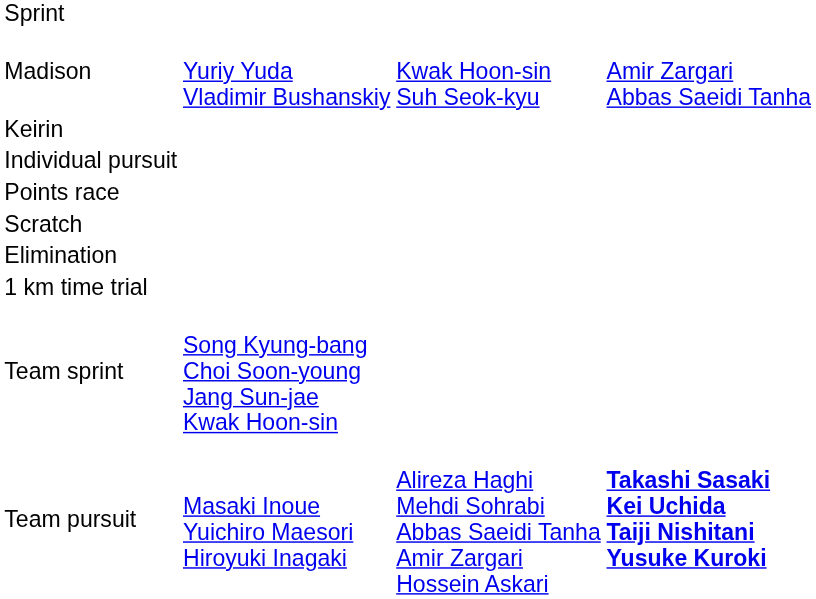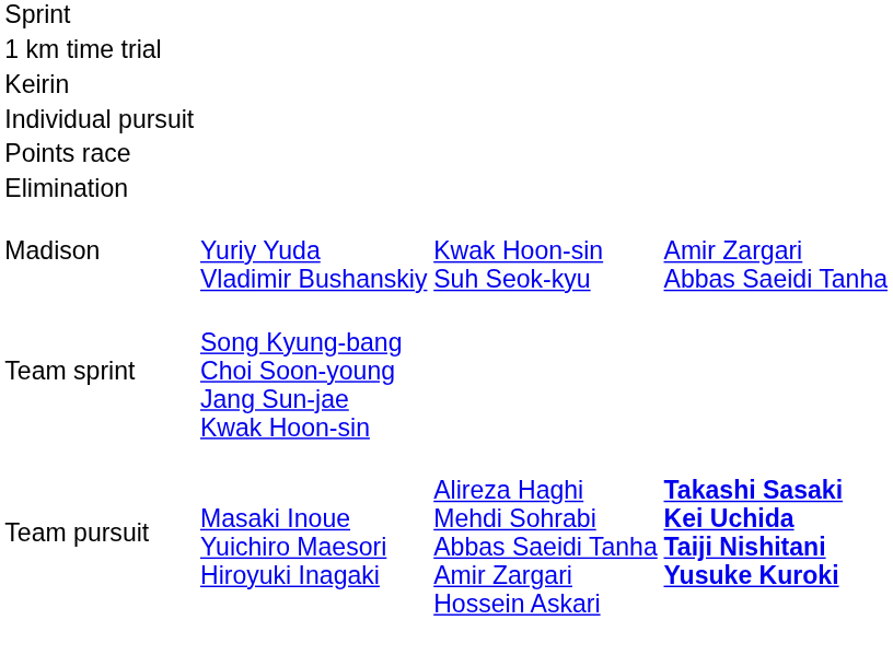 <table>
 <tr>
 <td>Sprint</td>
 <td></td>
 <td></td>
 <td></td>
 </tr>
 <tr>
-<td>Madison</td>
-<td><br><a href='#'>Yuriy Yuda</a><br><a href='#'>Vladimir Bushanskiy</a></td>
-<td><br><a href='#'>Kwak Hoon-sin</a><br><a href='#'>Suh Seok-kyu</a></td>
-<td><br><a href='#'>Amir Zargari</a><br><a href='#'>Abbas Saeidi Tanha</a></td>
+<td>1 km time trial</td>
+<td></td>
+<td></td>
+<td></td>
 </tr>
 <tr>
 <td>Keirin</td>
 <td></td>
 <td></td>
 <td></td>
 </tr>
 <tr>
 <td>Individual pursuit</td>
 <td></td>
 <td></td>
 <td></td>
 </tr>
 <tr>
 <td>Points race</td>
 <td></td>
 <td></td>
 <td></td>
 </tr>
 <tr>
-<td>Scratch</td>
-<td></td>
-<td></td>
-<td></td>
-</tr>
-<tr>
 <td>Elimination</td>
 <td></td>
 <td></td>
 <td></td>
 </tr>
 <tr>
-<td>1 km time trial</td>
-<td></td>
-<td></td>
-<td></td>
+<td>Madison</td>
+<td><br><a href='#'>Yuriy Yuda</a><br><a href='#'>Vladimir Bushanskiy</a></td>
+<td><br><a href='#'>Kwak Hoon-sin</a><br><a href='#'>Suh Seok-kyu</a></td>
+<td><br><a href='#'>Amir Zargari</a><br><a href='#'>Abbas Saeidi Tanha</a></td>
 </tr>
 <tr>
 <td>Team sprint</td>
 <td valign=top><br><a href='#'>Song Kyung-bang</a><br><a href='#'>Choi Soon-young</a><br><a href='#'>Jang Sun-jae</a><br><a href='#'>Kwak Hoon-sin</a></td>
 <td valign=top></td>
 <td valign=top></td>
 </tr>
 <tr>
 <td>Team pursuit</td>
 <td><br><a href='#'>Masaki Inoue</a><br><a href='#'>Yuichiro Maesori</a><br><a href='#'>Hiroyuki Inagaki</a></td>
 <td><br><a href='#'>Alireza Haghi</a><br><a href='#'>Mehdi Sohrabi</a><br><a href='#'>Abbas Saeidi Tanha</a><br><a href='#'>Amir Zargari</a><br><a href='#'>Hossein Askari</a></td>
 <td valign=top><strong><br><a href='#'>Takashi Sasaki</a><br><a href='#'>Kei Uchida</a><br><a href='#'>Taiji Nishitani</a><br><a href='#'>Yusuke Kuroki</a></strong></td>
 </tr>
 </table>
